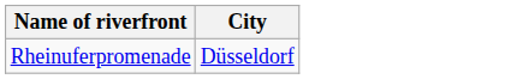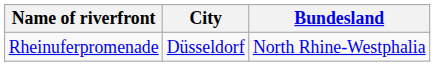 <table class="wikitable sortable">
 <tr>
 <th>Name of riverfront</th>
 <th>City</th>
+<th><a href='#'>Bundesland</a></th>
 </tr>
 <tr>
 <td><a href='#'>Rheinuferpromenade</a></td>
 <td><a href='#'>Düsseldorf</a></td>
+<td><a href='#'>North Rhine-Westphalia</a></td>
 </tr>
 </table>
